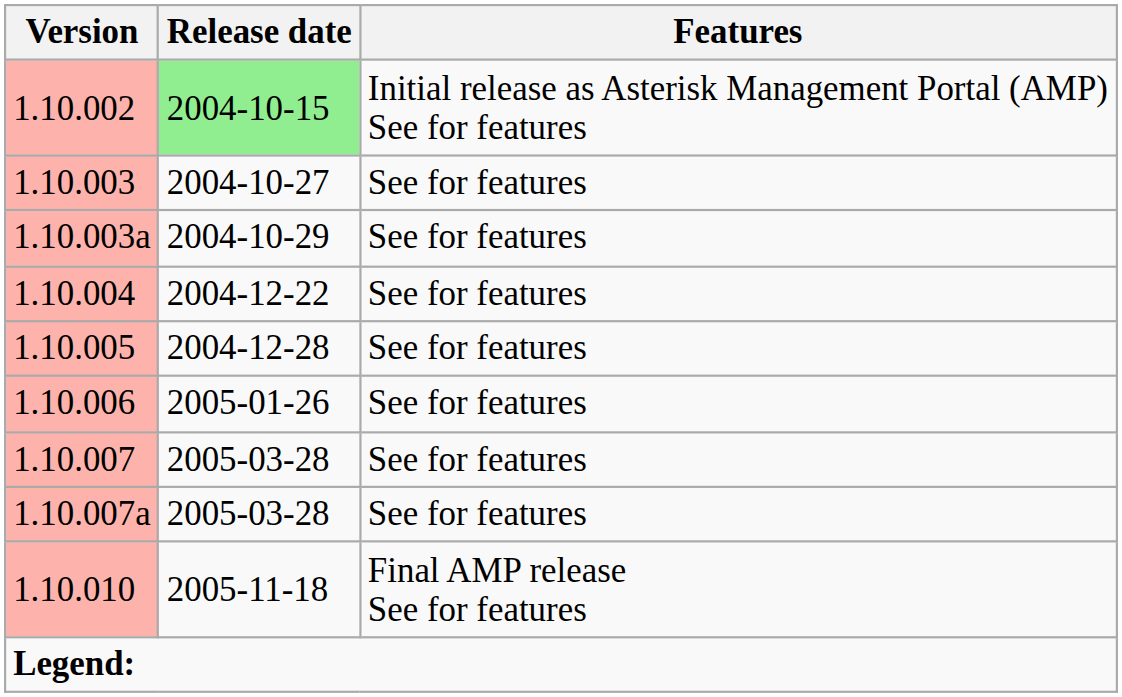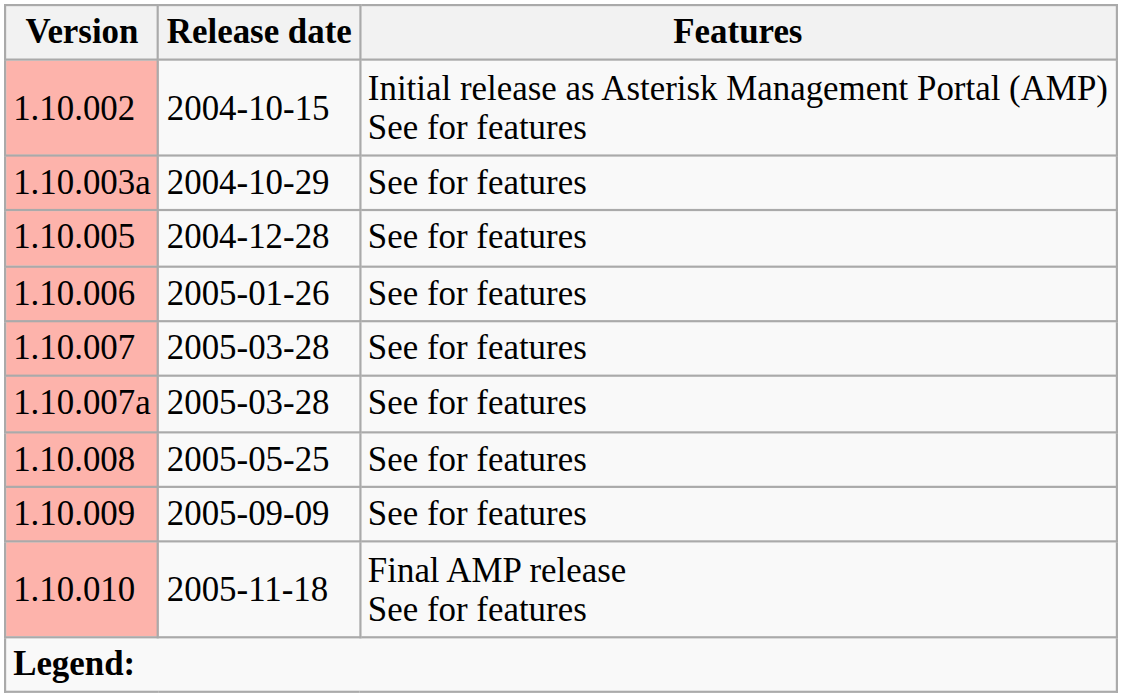 <table class="wikitable mw-collapsible mw-collapsed">
 <tr>
 <th>Version</th>
 <th>Release date</th>
 <th>Features</th>
 </tr>
 <tr>
 <td style="background:#fdb3ab;color:black;">1.10.002</td>
-<td style="background: lightgreen;">2004-10-15</td>
+<td>2004-10-15</td>
 <td>Initial release as Asterisk Management Portal (AMP)<br>See  for features</td>
-</tr>
-<tr>
-<td style="background:#fdb3ab;color:black;">1.10.003</td>
-<td>2004-10-27</td>
-<td>See  for features</td>
 </tr>
 <tr>
 <td style="background:#fdb3ab;color:black;">1.10.003a</td>
 <td>2004-10-29</td>
-<td>See  for features</td>
-</tr>
-<tr>
-<td style="background:#fdb3ab;color:black;">1.10.004</td>
-<td>2004-12-22</td>
 <td>See  for features</td>
 </tr>
 <tr>
 <td style="background:#fdb3ab;color:black;">1.10.005</td>
 <td>2004-12-28</td>
 <td>See  for features</td>
 </tr>
 <tr>
 <td style="background:#fdb3ab;color:black;">1.10.006</td>
 <td>2005-01-26</td>
 <td>See  for features</td>
 </tr>
 <tr>
 <td style="background:#fdb3ab;color:black;">1.10.007</td>
 <td>2005-03-28</td>
 <td>See  for features</td>
 </tr>
 <tr>
 <td style="background:#fdb3ab;color:black;">1.10.007a</td>
 <td>2005-03-28</td>
 <td>See  for features</td>
 </tr>
 <tr>
+<td style="background:#fdb3ab;color:black;">1.10.008</td>
+<td>2005-05-25</td>
+<td>See  for features</td>
+</tr>
+<tr>
+<td style="background:#fdb3ab;color:black;">1.10.009</td>
+<td>2005-09-09</td>
+<td>See  for features</td>
+</tr>
+<tr>
 <td style="background:#fdb3ab;color:black;">1.10.010</td>
 <td>2005-11-18</td>
 <td>Final AMP release<br>See  for features</td>
 </tr>
 <tr>
 <td colspan=3><strong>Legend:</strong> </td>
 </tr>
 </table>
